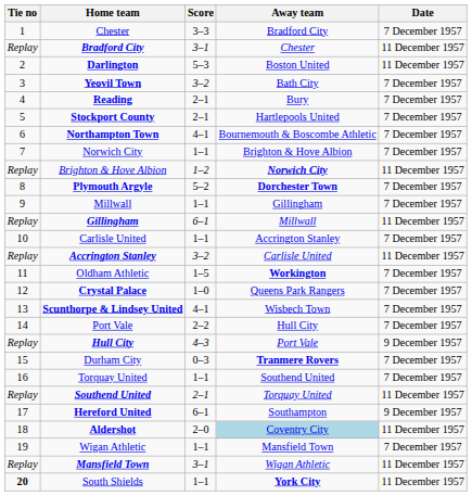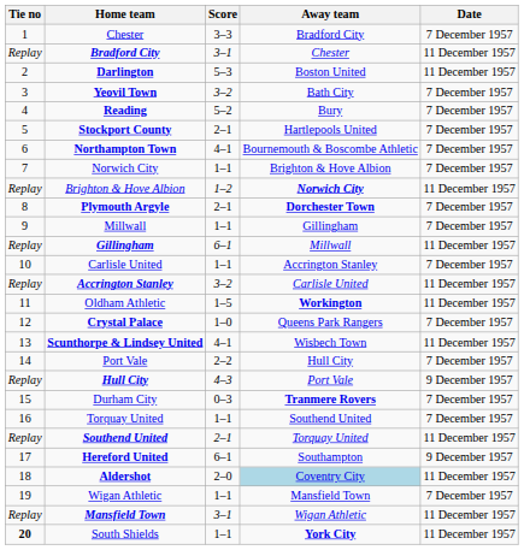 <table class="wikitable" style="text-align: center">
 <tr>
 <th>Tie no</th>
 <th>Home team</th>
 <th>Score</th>
 <th>Away team</th>
 <th>Date</th>
 </tr>
 <tr>
 <td>1</td>
 <td><a href='#'>Chester</a></td>
 <td>3–3</td>
 <td><a href='#'>Bradford City</a></td>
 <td>7 December 1957</td>
 </tr>
 <tr>
 <td><em>Replay</em></td>
 <td><strong><em><a href='#'>Bradford City</a></em></strong></td>
 <td><em>3–1</em></td>
 <td><em><a href='#'>Chester</a></em></td>
 <td>11 December 1957</td>
 </tr>
 <tr>
 <td>2</td>
 <td><strong><a href='#'>Darlington</a></strong></td>
 <td>5–3</td>
 <td><a href='#'>Boston United</a></td>
 <td>11 December 1957</td>
 </tr>
 <tr>
 <td>3</td>
 <td><strong><a href='#'>Yeovil Town</a></strong></td>
 <td><em>3–2</em></td>
 <td><a href='#'>Bath City</a></td>
 <td>7 December 1957</td>
 </tr>
 <tr>
 <td>4</td>
 <td><strong><a href='#'>Reading</a></strong></td>
-<td>2–1</td>
+<td>5–2</td>
 <td><a href='#'>Bury</a></td>
 <td>7 December 1957</td>
 </tr>
 <tr>
 <td>5</td>
 <td><strong><a href='#'>Stockport County</a></strong></td>
 <td>2–1</td>
 <td><a href='#'>Hartlepools United</a></td>
 <td>7 December 1957</td>
 </tr>
 <tr>
 <td>6</td>
 <td><strong><a href='#'>Northampton Town</a></strong></td>
 <td>4–1</td>
 <td><a href='#'>Bournemouth & Boscombe Athletic</a></td>
 <td>7 December 1957</td>
 </tr>
 <tr>
 <td>7</td>
 <td><a href='#'>Norwich City</a></td>
 <td>1–1</td>
 <td><a href='#'>Brighton & Hove Albion</a></td>
 <td>7 December 1957</td>
 </tr>
 <tr>
 <td><em>Replay</em></td>
 <td><em><a href='#'>Brighton & Hove Albion</a></em></td>
 <td><em>1–2</em></td>
 <td><strong><em><a href='#'>Norwich City</a></em></strong></td>
 <td>11 December 1957</td>
 </tr>
 <tr>
 <td>8</td>
 <td><strong><a href='#'>Plymouth Argyle</a></strong></td>
-<td>5–2</td>
+<td>2–1</td>
 <td><strong><a href='#'>Dorchester Town</a></strong></td>
 <td>7 December 1957</td>
 </tr>
 <tr>
 <td>9</td>
 <td><a href='#'>Millwall</a></td>
 <td>1–1</td>
 <td><a href='#'>Gillingham</a></td>
 <td>7 December 1957</td>
 </tr>
 <tr>
 <td><em>Replay</em></td>
 <td><strong><em><a href='#'>Gillingham</a></em></strong></td>
 <td><em>6–1</em></td>
 <td><em><a href='#'>Millwall</a></em></td>
 <td>11 December 1957</td>
 </tr>
 <tr>
 <td>10</td>
 <td><a href='#'>Carlisle United</a></td>
 <td>1–1</td>
 <td><a href='#'>Accrington Stanley</a></td>
 <td>7 December 1957</td>
 </tr>
 <tr>
 <td><em>Replay</em></td>
 <td><strong><em><a href='#'>Accrington Stanley</a></em></strong></td>
 <td><em>3–2</em></td>
 <td><em><a href='#'>Carlisle United</a></em></td>
 <td>11 December 1957</td>
 </tr>
 <tr>
 <td>11</td>
 <td><a href='#'>Oldham Athletic</a></td>
 <td>1–5</td>
 <td><strong><a href='#'>Workington</a></strong></td>
-<td>7 December 1957</td>
+<td>11 December 1957</td>
 </tr>
 <tr>
 <td>12</td>
 <td><strong><a href='#'>Crystal Palace</a></strong></td>
 <td>1–0</td>
 <td><a href='#'>Queens Park Rangers</a></td>
 <td>7 December 1957</td>
 </tr>
 <tr>
 <td>13</td>
 <td><strong><a href='#'>Scunthorpe & Lindsey United</a></strong></td>
 <td>4–1</td>
 <td><a href='#'>Wisbech Town</a></td>
-<td>7 December 1957</td>
+<td>11 December 1957</td>
 </tr>
 <tr>
 <td>14</td>
 <td><a href='#'>Port Vale</a></td>
 <td>2–2</td>
 <td><a href='#'>Hull City</a></td>
 <td>7 December 1957</td>
 </tr>
 <tr>
 <td><em>Replay</em></td>
 <td><strong><em><a href='#'>Hull City</a></em></strong></td>
 <td><em>4–3</em></td>
 <td><em><a href='#'>Port Vale</a></em></td>
 <td>9 December 1957</td>
 </tr>
 <tr>
 <td>15</td>
 <td><a href='#'>Durham City</a></td>
 <td>0–3</td>
 <td><strong><a href='#'>Tranmere Rovers</a></strong></td>
 <td>7 December 1957</td>
 </tr>
 <tr>
 <td>16</td>
 <td><a href='#'>Torquay United</a></td>
 <td>1–1</td>
 <td><a href='#'>Southend United</a></td>
 <td>7 December 1957</td>
 </tr>
 <tr>
 <td><em>Replay</em></td>
 <td><strong><em><a href='#'>Southend United</a></em></strong></td>
 <td><em>2–1</em></td>
 <td><em><a href='#'>Torquay United</a></em></td>
 <td>11 December 1957</td>
 </tr>
 <tr>
 <td>17</td>
 <td><strong><a href='#'>Hereford United</a></strong></td>
 <td>6–1</td>
 <td><a href='#'>Southampton</a></td>
 <td>9 December 1957</td>
 </tr>
 <tr>
 <td>18</td>
 <td><strong><a href='#'>Aldershot</a></strong></td>
 <td>2–0</td>
 <td style="background: lightblue;"><a href='#'>Coventry City</a></td>
 <td>11 December 1957</td>
 </tr>
 <tr>
 <td>19</td>
 <td><a href='#'>Wigan Athletic</a></td>
 <td>1–1</td>
 <td><a href='#'>Mansfield Town</a></td>
 <td>7 December 1957</td>
 </tr>
 <tr>
 <td><em>Replay</em></td>
 <td><strong><em><a href='#'>Mansfield Town</a></em></strong></td>
 <td><em>3–1</em></td>
 <td><em><a href='#'>Wigan Athletic</a></em></td>
 <td>11 December 1957</td>
 </tr>
 <tr>
 <td><strong>20</strong></td>
 <td><a href='#'>South Shields</a></td>
 <td>1–1</td>
 <td><strong><a href='#'>York City</a></strong></td>
 <td>11 December 1957</td>
 </tr>
 </table>
